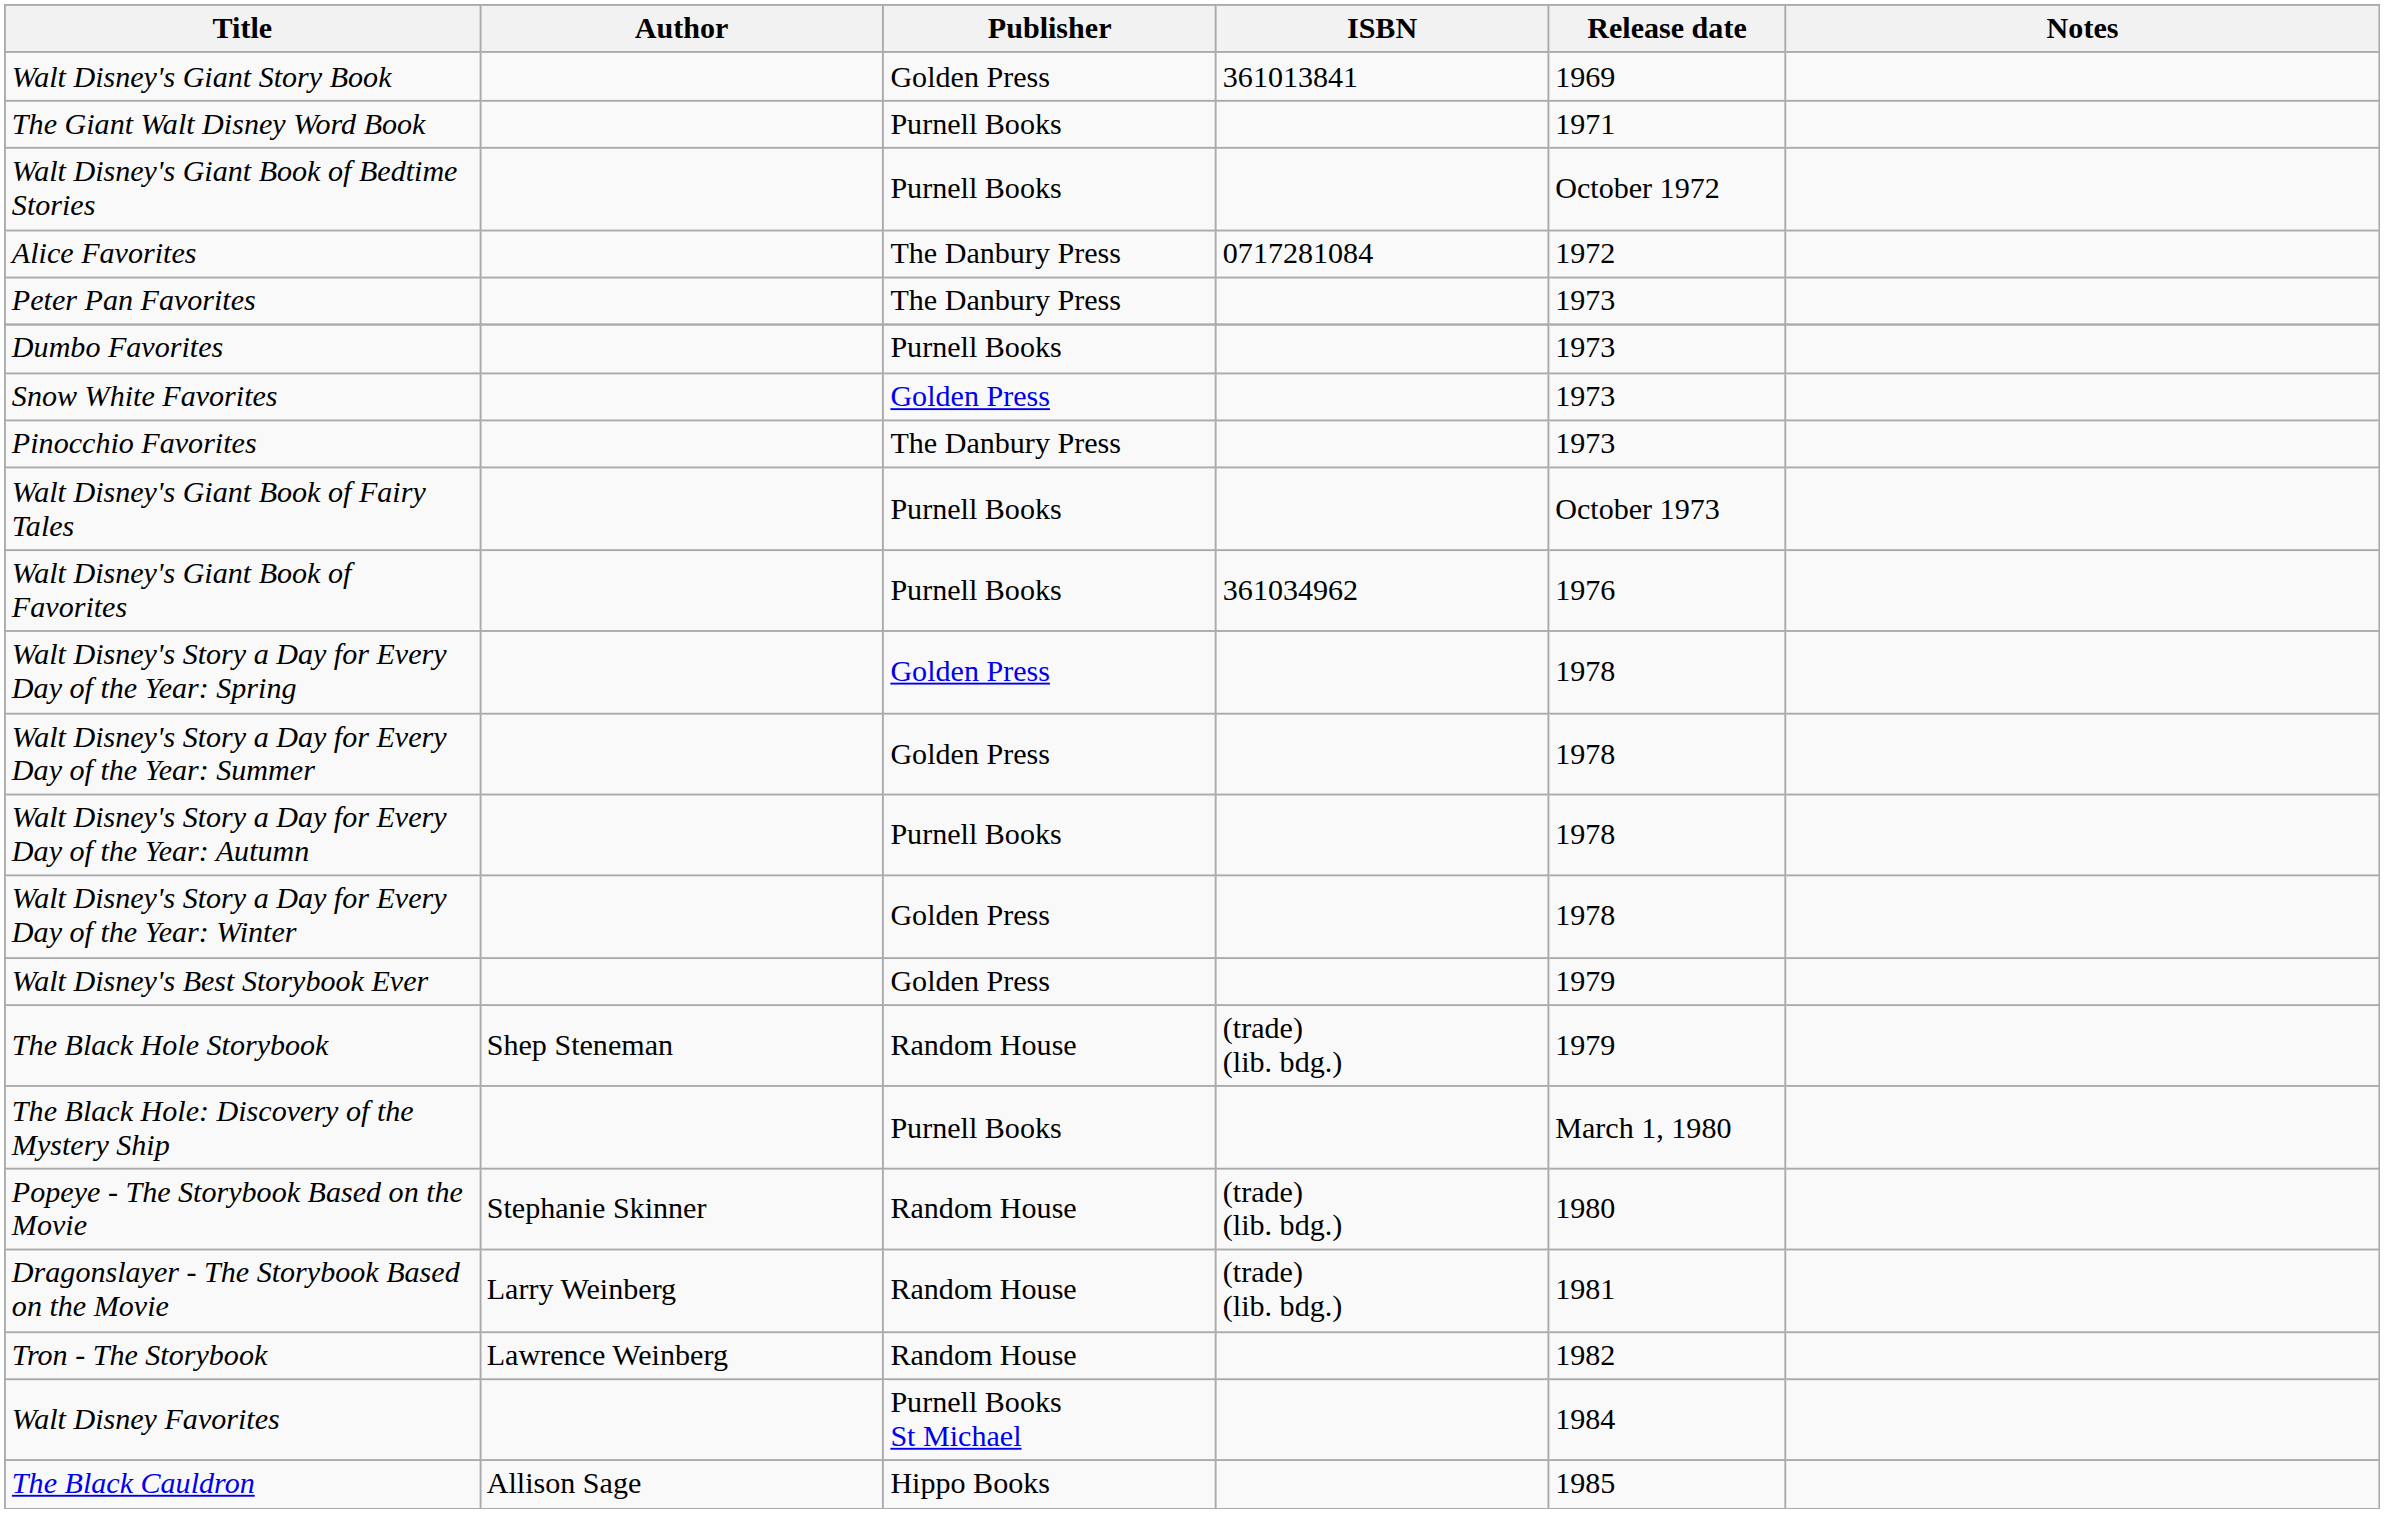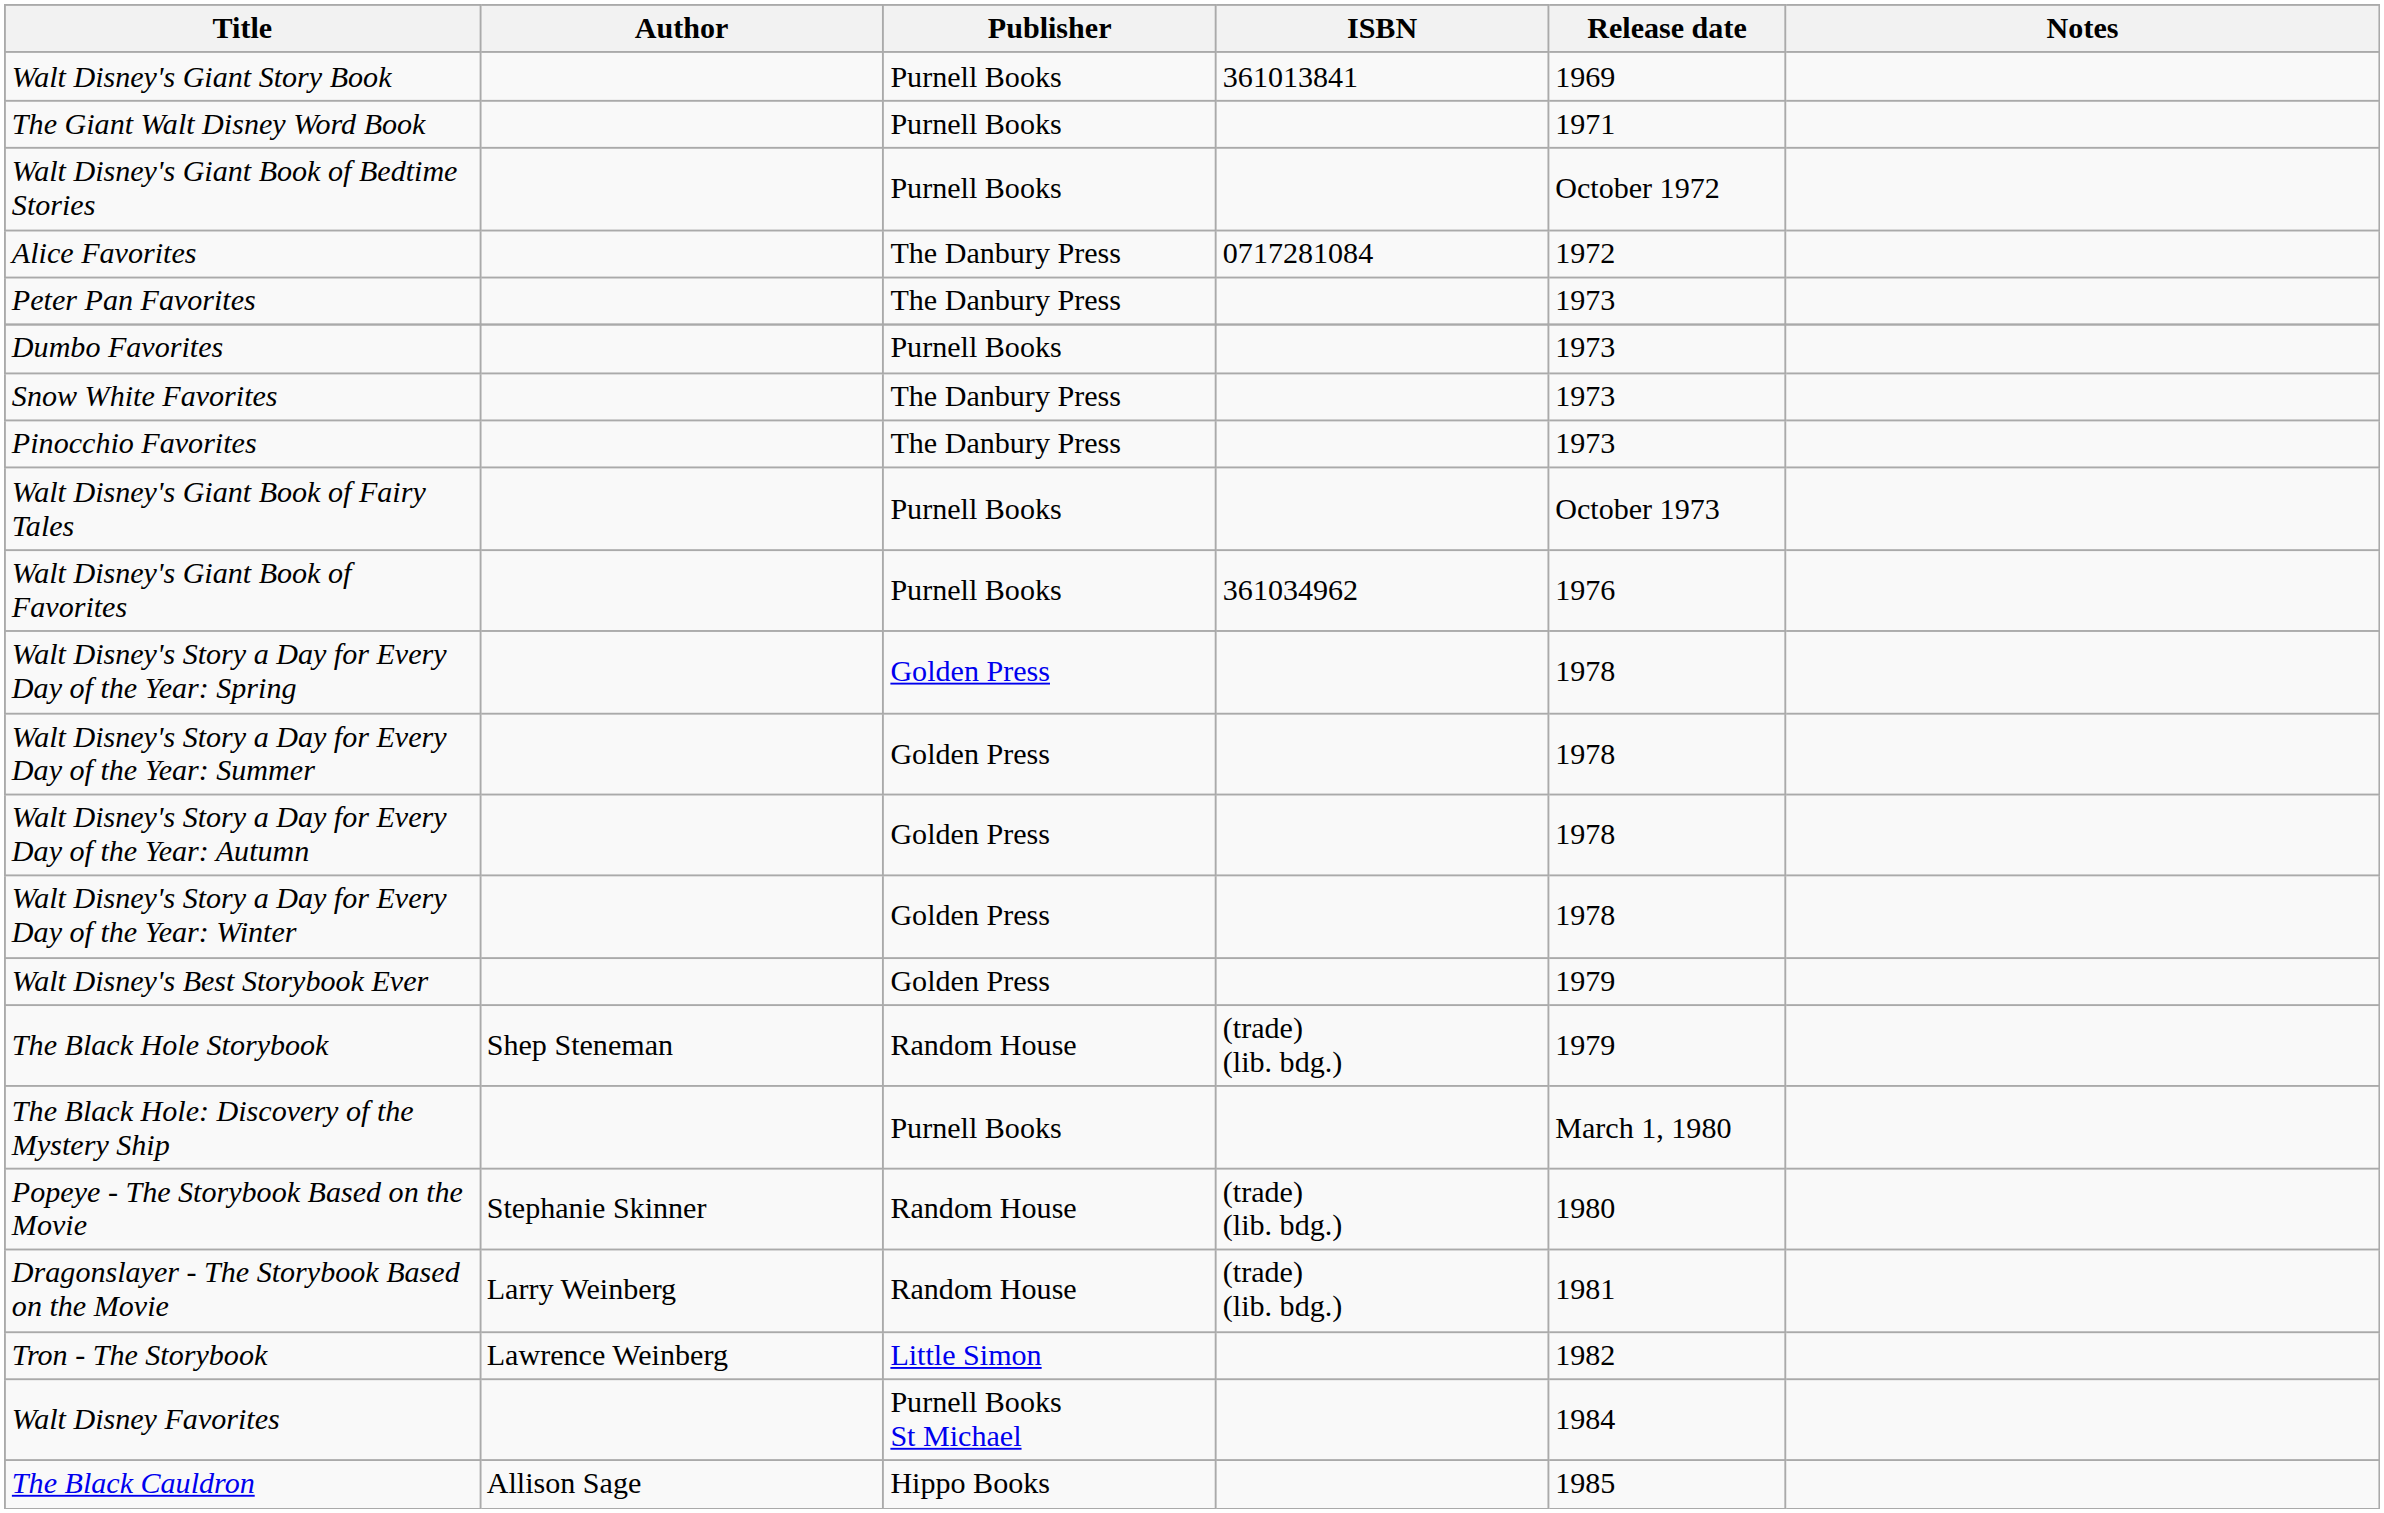 <table class="wikitable" width=100%>
 <tr>
 <th width=20%>Title</th>
 <th width=17%>Author</th>
 <th width=14%>Publisher</th>
 <th width=14%>ISBN</th>
 <th width=10%>Release date</th>
 <th width=25%>Notes</th>
 </tr>
 <tr>
 <td><em>Walt Disney's Giant Story Book</em></td>
 <td></td>
-<td>Golden Press</td>
+<td>Purnell Books</td>
 <td>361013841</td>
 <td>1969</td>
 <td></td>
 </tr>
 <tr>
 <td><em>The Giant Walt Disney Word Book</em></td>
 <td></td>
 <td>Purnell Books</td>
 <td></td>
 <td>1971</td>
 <td></td>
 </tr>
 <tr>
 <td><em>Walt Disney's Giant Book of Bedtime Stories</em></td>
 <td></td>
 <td>Purnell Books</td>
 <td></td>
 <td>October 1972</td>
 <td></td>
 </tr>
 <tr>
 <td><em>Alice Favorites</em></td>
 <td></td>
 <td>The Danbury Press</td>
 <td>0717281084</td>
 <td>1972</td>
 <td></td>
 </tr>
 <tr>
 <td><em>Peter Pan Favorites</em></td>
 <td></td>
 <td>The Danbury Press</td>
 <td></td>
 <td>1973</td>
 <td></td>
 </tr>
 <tr>
 </tr>
 <tr>
 <td><em>Dumbo Favorites</em></td>
 <td></td>
 <td>Purnell Books</td>
 <td></td>
 <td>1973</td>
 <td></td>
 </tr>
 <tr>
 <td><em>Snow White Favorites</em></td>
 <td></td>
-<td><a href='#'>Golden Press</a></td>
+<td>The Danbury Press</td>
 <td></td>
 <td>1973</td>
 <td></td>
 </tr>
 <tr>
 <td><em>Pinocchio Favorites</em></td>
 <td></td>
 <td>The Danbury Press</td>
 <td></td>
 <td>1973</td>
 <td></td>
 </tr>
 <tr>
 <td><em>Walt Disney's Giant Book of Fairy Tales</em></td>
 <td></td>
 <td>Purnell Books</td>
 <td></td>
 <td>October 1973</td>
 <td></td>
 </tr>
 <tr>
 <td><em>Walt Disney's Giant Book of Favorites</em></td>
 <td></td>
 <td>Purnell Books</td>
 <td>361034962</td>
 <td>1976</td>
 <td></td>
 </tr>
 <tr>
 <td><em>Walt Disney's Story a Day for Every Day of the Year: Spring</em></td>
 <td></td>
 <td><a href='#'>Golden Press</a></td>
 <td></td>
 <td>1978</td>
 <td></td>
 </tr>
 <tr>
 <td><em>Walt Disney's Story a Day for Every Day of the Year: Summer</em></td>
 <td></td>
 <td>Golden Press</td>
 <td></td>
 <td>1978</td>
 <td></td>
 </tr>
 <tr>
 <td><em>Walt Disney's Story a Day for Every Day of the Year: Autumn</em></td>
 <td></td>
-<td>Purnell Books</td>
+<td>Golden Press</td>
 <td></td>
 <td>1978</td>
 <td></td>
 </tr>
 <tr>
 <td><em>Walt Disney's Story a Day for Every Day of the Year: Winter</em></td>
 <td></td>
 <td>Golden Press</td>
 <td></td>
 <td>1978</td>
 <td></td>
 </tr>
 <tr>
 <td><em>Walt Disney's Best Storybook Ever</em></td>
 <td></td>
 <td>Golden Press</td>
 <td></td>
 <td>1979</td>
 <td></td>
 </tr>
 <tr>
 <td><em>The Black Hole Storybook</em></td>
 <td>Shep Steneman</td>
 <td>Random House</td>
 <td> (trade)<br> (lib. bdg.)</td>
 <td>1979</td>
 <td></td>
 </tr>
 <tr>
 <td><em>The Black Hole: Discovery of the Mystery Ship</em></td>
 <td></td>
 <td>Purnell Books</td>
 <td></td>
 <td>March 1, 1980</td>
 <td></td>
 </tr>
 <tr>
 <td><em>Popeye - The Storybook Based on the Movie</em></td>
 <td>Stephanie Skinner</td>
 <td>Random House</td>
 <td> (trade)<br> (lib. bdg.)</td>
 <td>1980</td>
 <td></td>
 </tr>
 <tr>
 <td><em>Dragonslayer - The Storybook Based on the Movie</em></td>
 <td>Larry Weinberg</td>
 <td>Random House</td>
 <td> (trade)<br> (lib. bdg.)</td>
 <td>1981</td>
 <td></td>
 </tr>
 <tr>
 <td><em>Tron - The Storybook</em></td>
 <td>Lawrence Weinberg</td>
-<td>Random House</td>
+<td><a href='#'>Little Simon</a></td>
 <td></td>
 <td>1982</td>
 <td></td>
 </tr>
 <tr>
 <td><em>Walt Disney Favorites</em></td>
 <td></td>
 <td>Purnell Books <br> <a href='#'>St Michael</a></td>
 <td></td>
 <td>1984</td>
 <td></td>
 </tr>
 <tr>
 <td><em><a href='#'>The Black Cauldron</a></em></td>
 <td>Allison Sage</td>
 <td>Hippo Books</td>
 <td></td>
 <td>1985</td>
 <td></td>
 </tr>
 </table>
